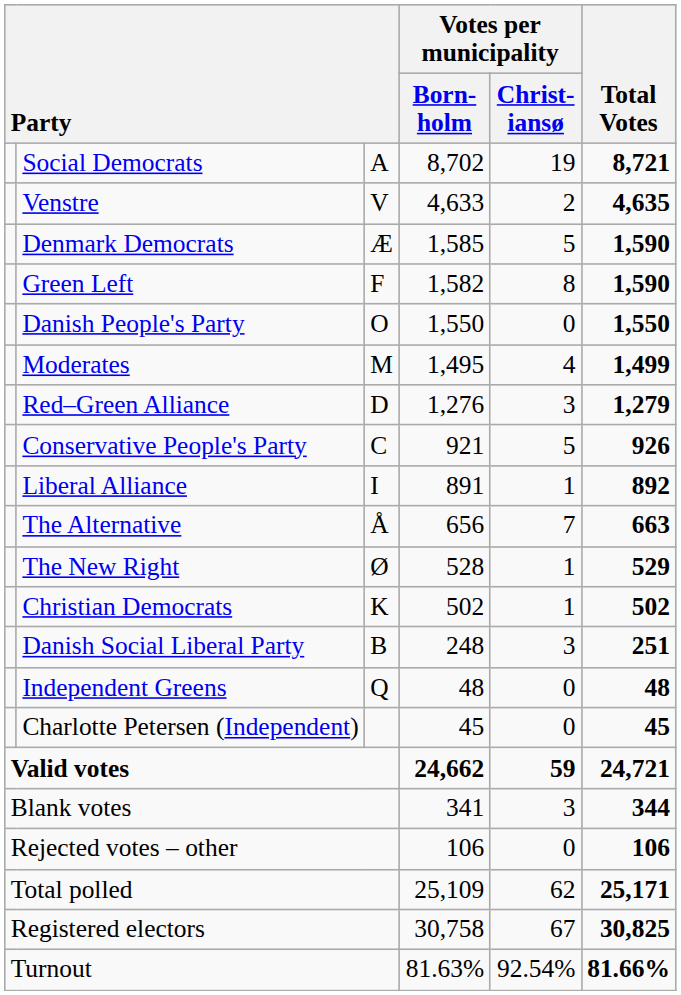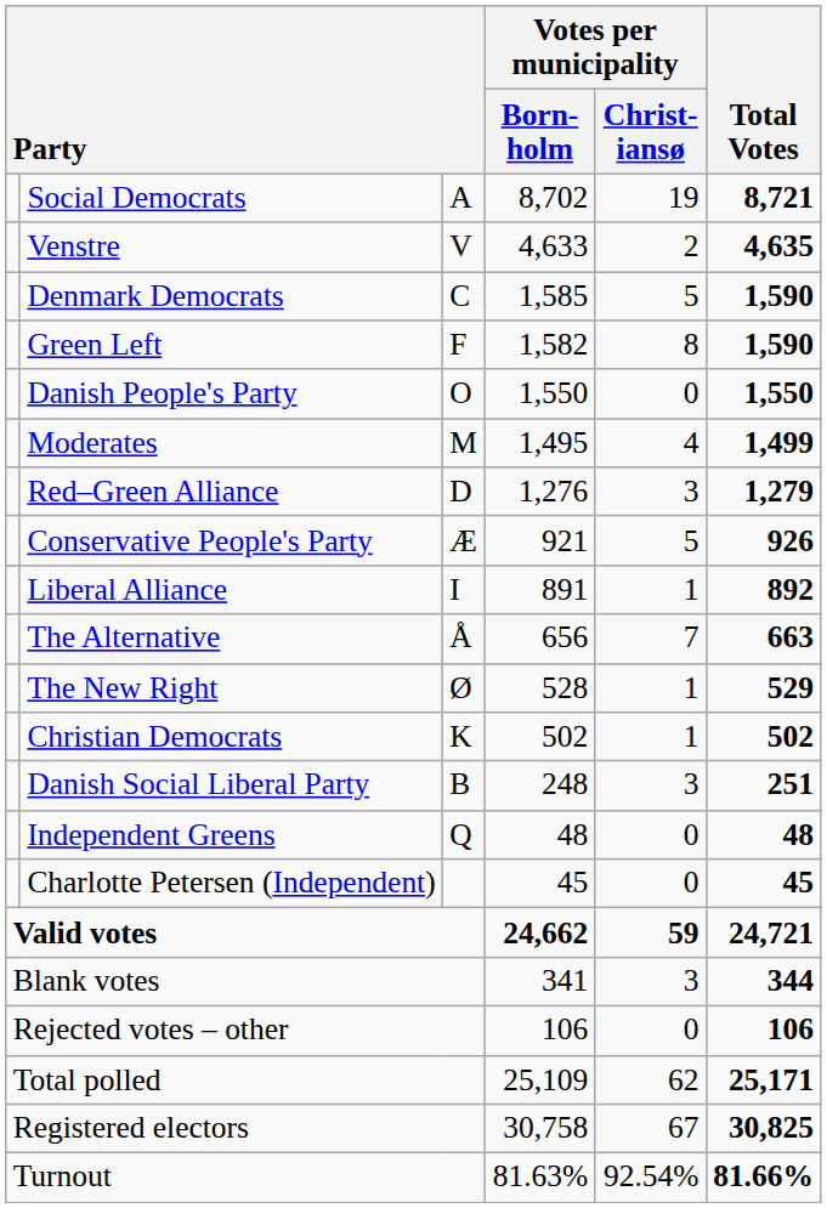 <table class="wikitable" border="1" style="text-align:right;">
 <tr>
 <th style="text-align:left;" valign=bottom rowspan=2 colspan=3>Party</th>
 <th colspan=2>Votes per municipality</th>
 <th align=center valign=bottom rowspan=2 width="50">Total Votes</th>
 </tr>
 <tr>
 <th align=center valign=bottom width="50"><a href='#'>Born- holm</a></th>
 <th align=center valign=bottom width="50"><a href='#'>Christ- iansø</a></th>
 </tr>
 <tr>
 <td></td>
 <td align=left><a href='#'>Social Democrats</a></td>
 <td align=left>A</td>
 <td>8,702</td>
 <td>19</td>
 <td><strong>8,721</strong></td>
 </tr>
 <tr>
 <td></td>
 <td align=left><a href='#'>Venstre</a></td>
 <td align=left>V</td>
 <td>4,633</td>
 <td>2</td>
 <td><strong>4,635</strong></td>
 </tr>
 <tr>
 <td></td>
 <td align=left><a href='#'>Denmark Democrats</a></td>
-<td align=left>Æ</td>
+<td align=left>C</td>
 <td>1,585</td>
 <td>5</td>
 <td><strong>1,590</strong></td>
 </tr>
 <tr>
 <td></td>
 <td align=left><a href='#'>Green Left</a></td>
 <td align=left>F</td>
 <td>1,582</td>
 <td>8</td>
 <td><strong>1,590</strong></td>
 </tr>
 <tr>
 <td></td>
 <td align=left><a href='#'>Danish People's Party</a></td>
 <td align=left>O</td>
 <td>1,550</td>
 <td>0</td>
 <td><strong>1,550</strong></td>
 </tr>
 <tr>
 <td></td>
 <td align=left><a href='#'>Moderates</a></td>
 <td align=left>M</td>
 <td>1,495</td>
 <td>4</td>
 <td><strong>1,499</strong></td>
 </tr>
 <tr>
 <td></td>
 <td align=left><a href='#'>Red–Green Alliance</a></td>
 <td align=left>D</td>
 <td>1,276</td>
 <td>3</td>
 <td><strong>1,279</strong></td>
 </tr>
 <tr>
 <td></td>
 <td align=left style="white-space: nowrap;"><a href='#'>Conservative People's Party</a></td>
-<td align=left>C</td>
+<td align=left>Æ</td>
 <td>921</td>
 <td>5</td>
 <td><strong>926</strong></td>
 </tr>
 <tr>
 <td></td>
 <td align=left><a href='#'>Liberal Alliance</a></td>
 <td align=left>I</td>
 <td>891</td>
 <td>1</td>
 <td><strong>892</strong></td>
 </tr>
 <tr>
 <td></td>
 <td align=left><a href='#'>The Alternative</a></td>
 <td align=left>Å</td>
 <td>656</td>
 <td>7</td>
 <td><strong>663</strong></td>
 </tr>
 <tr>
 <td></td>
 <td align=left><a href='#'>The New Right</a></td>
 <td align=left>Ø</td>
 <td>528</td>
 <td>1</td>
 <td><strong>529</strong></td>
 </tr>
 <tr>
 <td></td>
 <td align=left><a href='#'>Christian Democrats</a></td>
 <td align=left>K</td>
 <td>502</td>
 <td>1</td>
 <td><strong>502</strong></td>
 </tr>
 <tr>
 <td></td>
 <td align=left><a href='#'>Danish Social Liberal Party</a></td>
 <td align=left>B</td>
 <td>248</td>
 <td>3</td>
 <td><strong>251</strong></td>
 </tr>
 <tr>
 <td></td>
 <td align=left><a href='#'>Independent Greens</a></td>
 <td align=left>Q</td>
 <td>48</td>
 <td>0</td>
 <td><strong>48</strong></td>
 </tr>
 <tr>
 <td></td>
 <td align=left>Charlotte Petersen (<a href='#'>Independent</a>)</td>
 <td></td>
 <td>45</td>
 <td>0</td>
 <td><strong>45</strong></td>
 </tr>
 <tr style="font-weight:bold">
 <td align=left colspan=3>Valid votes</td>
 <td>24,662</td>
 <td>59</td>
 <td>24,721</td>
 </tr>
 <tr>
 <td align=left colspan=3>Blank votes</td>
 <td>341</td>
 <td>3</td>
 <td><strong>344</strong></td>
 </tr>
 <tr>
 <td align=left colspan=3>Rejected votes – other</td>
 <td>106</td>
 <td>0</td>
 <td><strong>106</strong></td>
 </tr>
 <tr>
 <td align=left colspan=3>Total polled</td>
 <td>25,109</td>
 <td>62</td>
 <td><strong>25,171</strong></td>
 </tr>
 <tr>
 <td align=left colspan=3>Registered electors</td>
 <td>30,758</td>
 <td>67</td>
 <td><strong>30,825</strong></td>
 </tr>
 <tr>
 <td align=left colspan=3>Turnout</td>
 <td>81.63%</td>
 <td>92.54%</td>
 <td><strong>81.66%</strong></td>
 </tr>
 </table>
